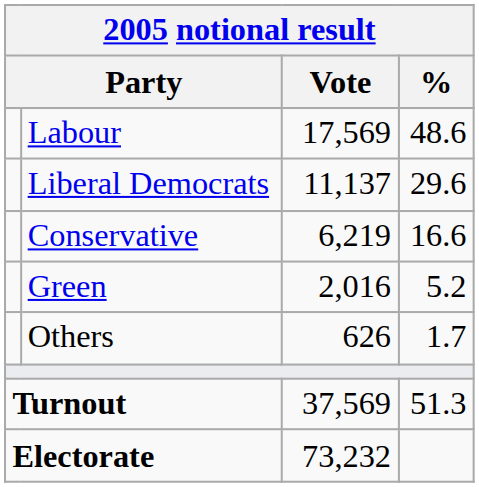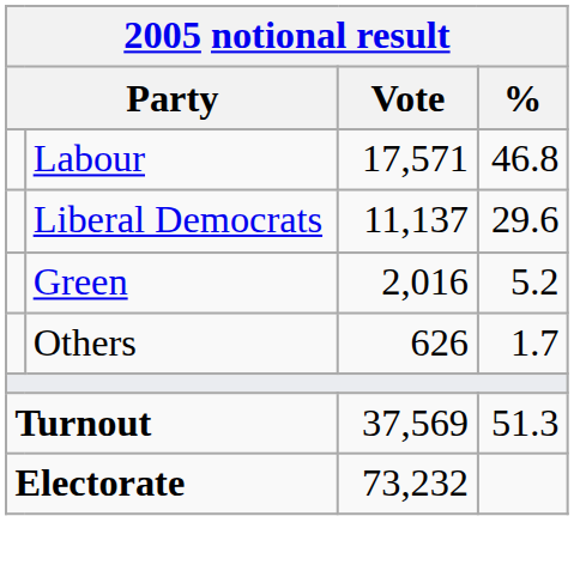 <table class="wikitable">
 <tr>
 <th colspan="4"><a href='#'>2005</a> <a href='#'>notional result</a></th>
 </tr>
 <tr>
 <th bgcolor="#DDDDFF" width="130px" colspan="2">Party</th>
 <th bgcolor="#DDDDFF" width="50px">Vote</th>
 <th bgcolor="#DDDDFF" width="30px">%</th>
 </tr>
 <tr>
 <td></td>
 <td><a href='#'>Labour</a></td>
-<td align=right>17,569</td>
-<td align=right>48.6</td>
+<td align=right>17,571</td>
+<td align=right>46.8</td>
 </tr>
 <tr>
 <td></td>
 <td><a href='#'>Liberal Democrats</a></td>
 <td align=right>11,137</td>
 <td align=right>29.6</td>
-</tr>
-<tr>
-<td></td>
-<td><a href='#'>Conservative</a></td>
-<td align=right>6,219</td>
-<td align=right>16.6</td>
 </tr>
 <tr>
 <td></td>
 <td><a href='#'>Green</a></td>
 <td align=right>2,016</td>
 <td align=right>5.2</td>
 </tr>
 <tr>
 <td></td>
 <td>Others</td>
 <td align=right>626</td>
 <td align=right>1.7</td>
 </tr>
 <tr>
 <td colspan="4" bgcolor="#EAECF0"></td>
 </tr>
 <tr>
 <td colspan="2"><strong>Turnout</strong></td>
 <td align=right>37,569</td>
 <td align=right>51.3</td>
 </tr>
 <tr>
 <td colspan="2"><strong>Electorate</strong></td>
 <td align=right>73,232</td>
 </tr>
 </table>
